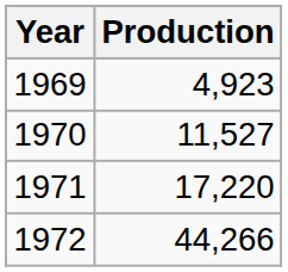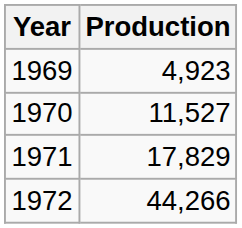 <table class="wikitable mw-collapsible autocollapse floatright" style="font-size:90%;text-align:right;">
 <tr>
 <th>Year</th>
 <th>Production</th>
 </tr>
 <tr>
 <td>1969</td>
 <td>4,923</td>
 </tr>
 <tr>
 <td>1970</td>
 <td>11,527</td>
 </tr>
 <tr>
 <td>1971</td>
-<td>17,220</td>
+<td>17,829</td>
 </tr>
 <tr>
 <td>1972</td>
 <td>44,266</td>
 </tr>
 </table>
